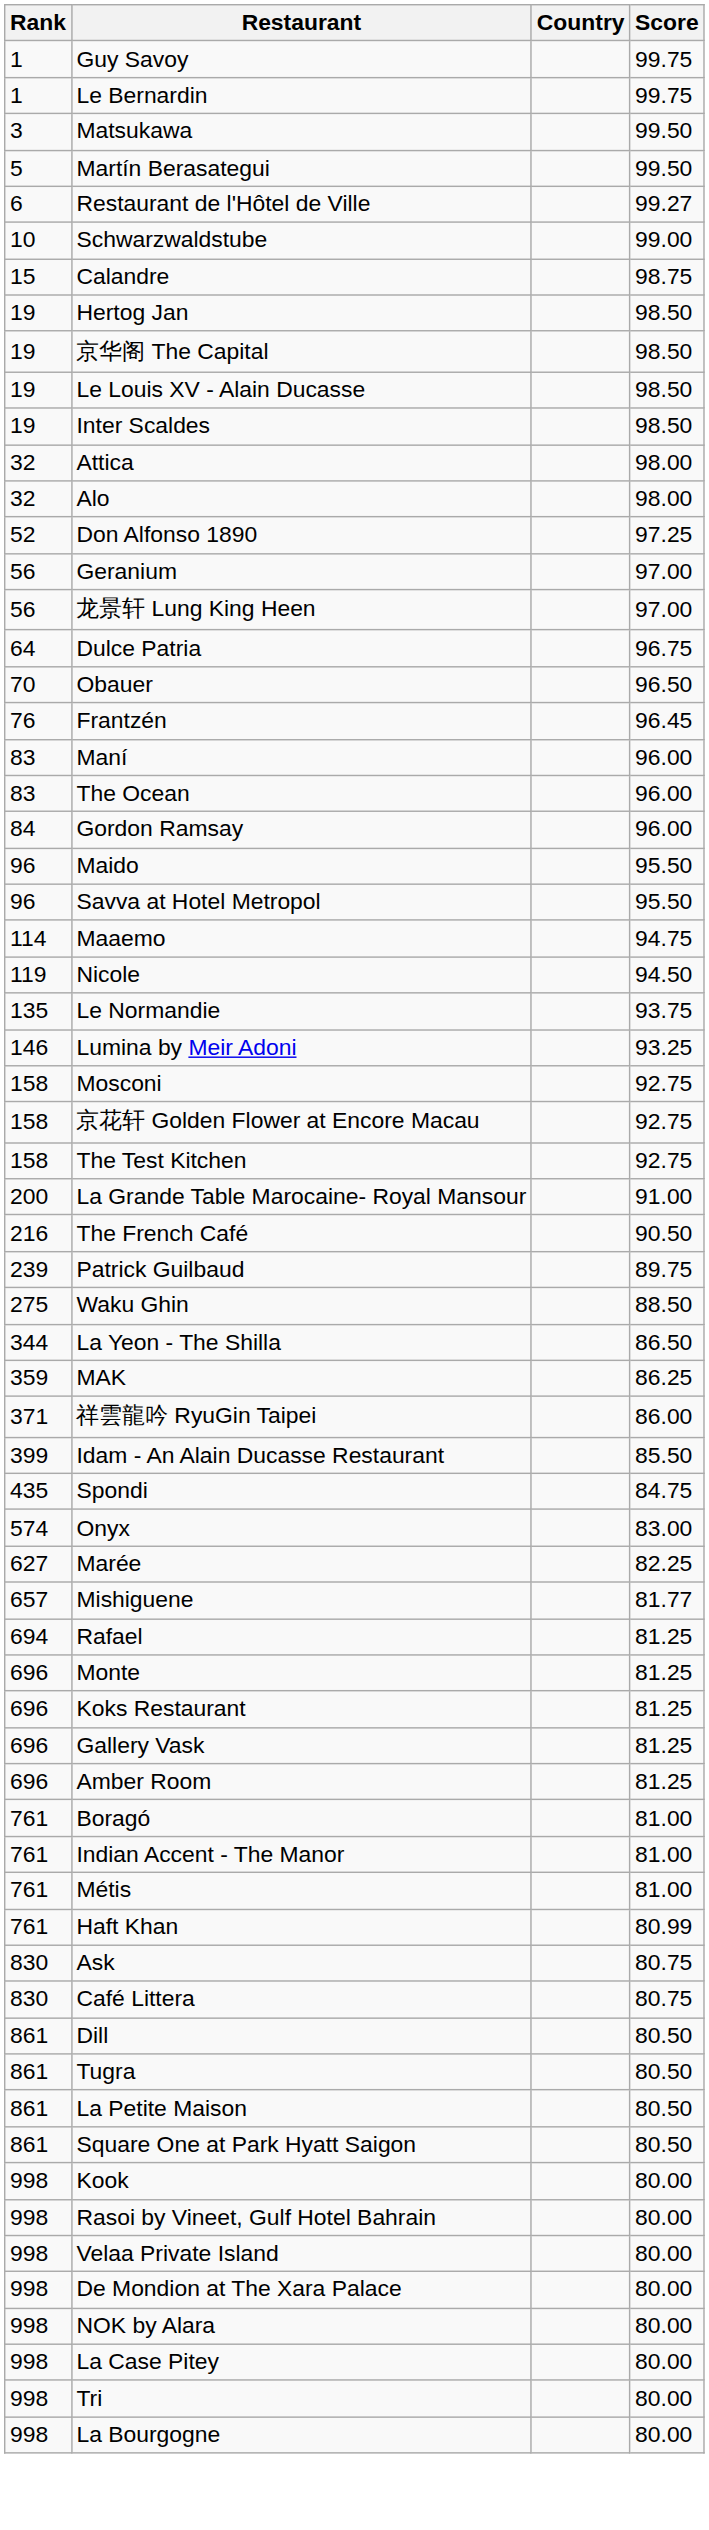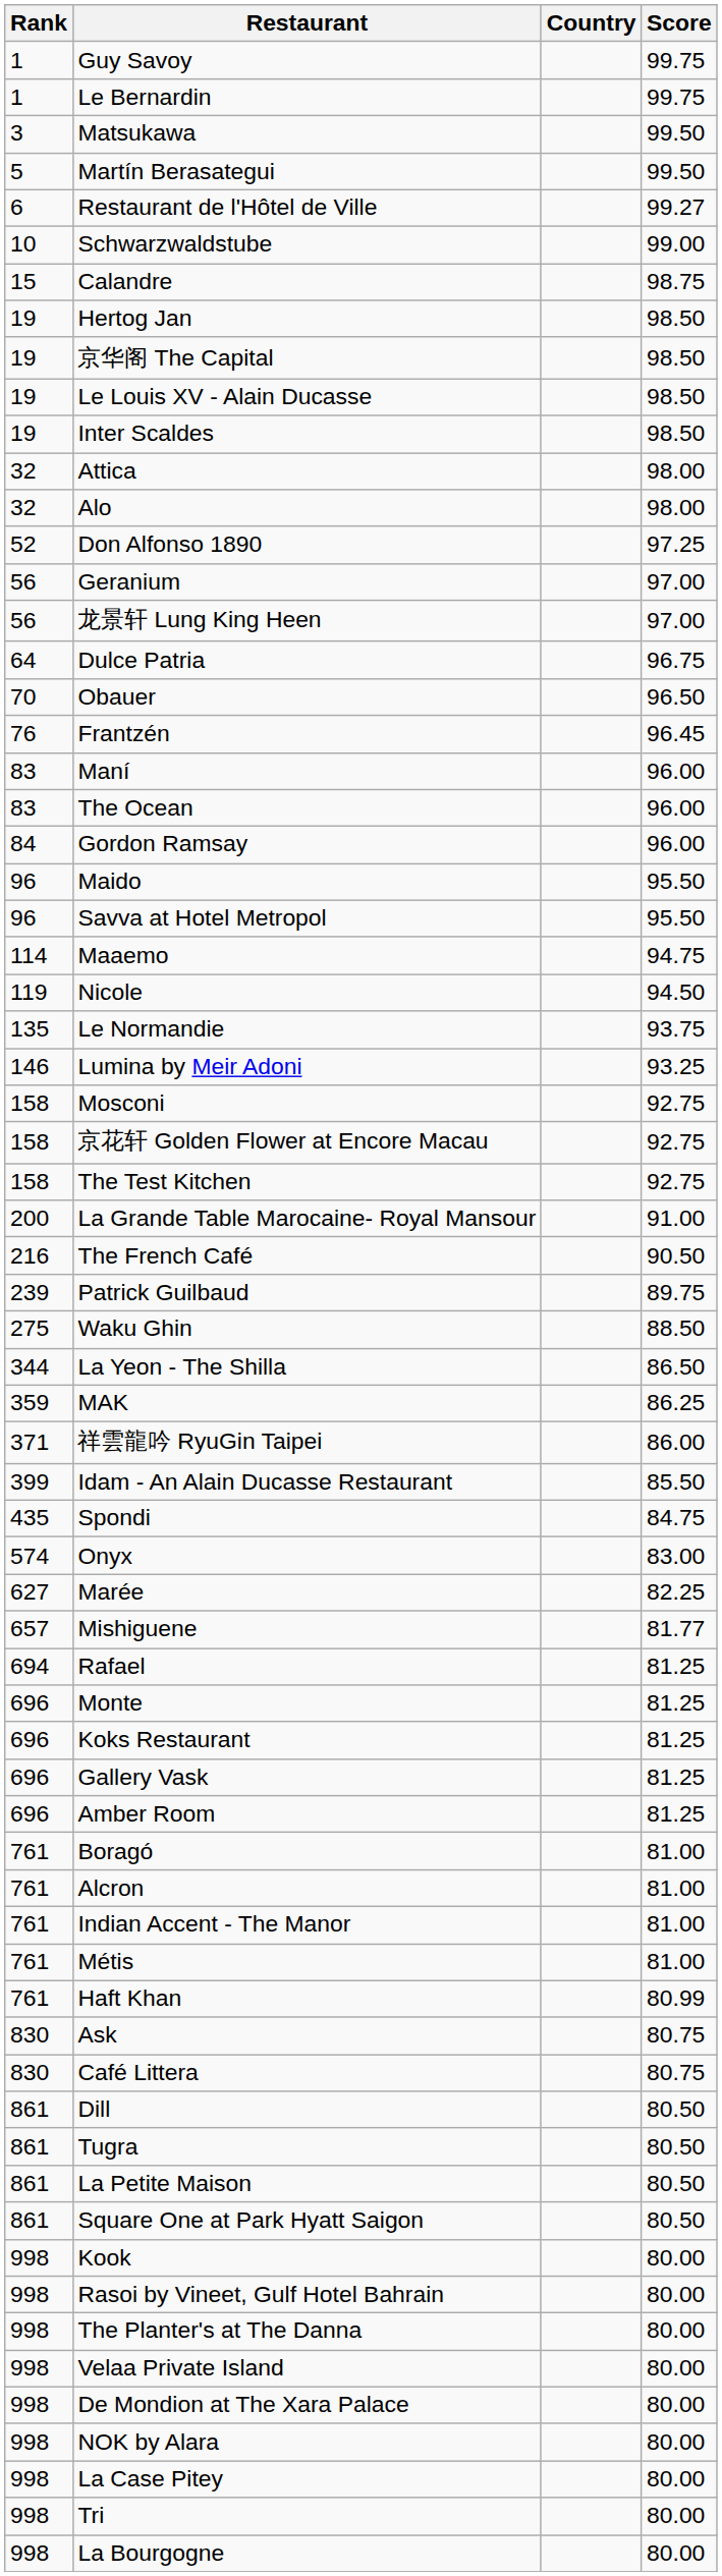 <table class="wikitable" style="text-align: left;">
 <tr>
 <th>Rank</th>
 <th>Restaurant</th>
 <th>Country</th>
 <th>Score</th>
 </tr>
 <tr>
 <td>1</td>
 <td>Guy Savoy</td>
 <td></td>
 <td>99.75</td>
 </tr>
 <tr>
 <td>1</td>
 <td>Le Bernardin</td>
 <td></td>
 <td>99.75</td>
 </tr>
 <tr>
 <td>3</td>
 <td>Matsukawa</td>
 <td></td>
 <td>99.50</td>
 </tr>
 <tr>
 <td>5</td>
 <td>Martín Berasategui</td>
 <td></td>
 <td>99.50</td>
 </tr>
 <tr>
 <td>6</td>
 <td>Restaurant de l'Hôtel de Ville</td>
 <td></td>
 <td>99.27</td>
 </tr>
 <tr>
 <td>10</td>
 <td>Schwarzwaldstube</td>
 <td></td>
 <td>99.00</td>
 </tr>
 <tr>
 <td>15</td>
 <td>Calandre</td>
 <td></td>
 <td>98.75</td>
 </tr>
 <tr>
 <td>19</td>
 <td>Hertog Jan</td>
 <td></td>
 <td>98.50</td>
 </tr>
 <tr>
 <td>19</td>
 <td>京华阁 The Capital</td>
 <td></td>
 <td>98.50</td>
 </tr>
 <tr>
 <td>19</td>
 <td>Le Louis XV - Alain Ducasse</td>
 <td></td>
 <td>98.50</td>
 </tr>
 <tr>
 <td>19</td>
 <td>Inter Scaldes</td>
 <td></td>
 <td>98.50</td>
 </tr>
 <tr>
 <td>32</td>
 <td>Attica</td>
 <td></td>
 <td>98.00</td>
 </tr>
 <tr>
 <td>32</td>
 <td>Alo</td>
 <td></td>
 <td>98.00</td>
 </tr>
 <tr>
 <td>52</td>
 <td>Don Alfonso 1890</td>
 <td></td>
 <td>97.25</td>
 </tr>
 <tr>
 <td>56</td>
 <td>Geranium</td>
 <td></td>
 <td>97.00</td>
 </tr>
 <tr>
 <td>56</td>
 <td>龙景轩 Lung King Heen</td>
 <td></td>
 <td>97.00</td>
 </tr>
 <tr>
 <td>64</td>
 <td>Dulce Patria</td>
 <td></td>
 <td>96.75</td>
 </tr>
 <tr>
 <td>70</td>
 <td>Obauer</td>
 <td></td>
 <td>96.50</td>
 </tr>
 <tr>
 <td>76</td>
 <td>Frantzén</td>
 <td></td>
 <td>96.45</td>
 </tr>
 <tr>
 <td>83</td>
 <td>Maní</td>
 <td></td>
 <td>96.00</td>
 </tr>
 <tr>
 <td>83</td>
 <td>The Ocean</td>
 <td></td>
 <td>96.00</td>
 </tr>
 <tr>
 <td>84</td>
 <td>Gordon Ramsay</td>
 <td></td>
 <td>96.00</td>
 </tr>
 <tr>
 <td>96</td>
 <td>Maido</td>
 <td></td>
 <td>95.50</td>
 </tr>
 <tr>
 <td>96</td>
 <td>Savva at Hotel Metropol</td>
 <td></td>
 <td>95.50</td>
 </tr>
 <tr>
 <td>114</td>
 <td>Maaemo</td>
 <td></td>
 <td>94.75</td>
 </tr>
 <tr>
 <td>119</td>
 <td>Nicole</td>
 <td></td>
 <td>94.50</td>
 </tr>
 <tr>
 <td>135</td>
 <td>Le Normandie</td>
 <td></td>
 <td>93.75</td>
 </tr>
 <tr>
 <td>146</td>
 <td>Lumina by <a href='#'>Meir Adoni</a></td>
 <td></td>
 <td>93.25</td>
 </tr>
 <tr>
 <td>158</td>
 <td>Mosconi</td>
 <td></td>
 <td>92.75</td>
 </tr>
 <tr>
 <td>158</td>
 <td>京花轩 Golden Flower at Encore Macau</td>
 <td></td>
 <td>92.75</td>
 </tr>
 <tr>
 <td>158</td>
 <td>The Test Kitchen</td>
 <td></td>
 <td>92.75</td>
 </tr>
 <tr>
 <td>200</td>
 <td>La Grande Table Marocaine- Royal Mansour</td>
 <td></td>
 <td>91.00</td>
 </tr>
 <tr>
 <td>216</td>
 <td>The French Café</td>
 <td></td>
 <td>90.50</td>
 </tr>
 <tr>
 <td>239</td>
 <td>Patrick Guilbaud</td>
 <td></td>
 <td>89.75</td>
 </tr>
 <tr>
 <td>275</td>
 <td>Waku Ghin</td>
 <td></td>
 <td>88.50</td>
 </tr>
 <tr>
 <td>344</td>
 <td>La Yeon - The Shilla</td>
 <td></td>
 <td>86.50</td>
 </tr>
 <tr>
 <td>359</td>
 <td>MAK</td>
 <td></td>
 <td>86.25</td>
 </tr>
 <tr>
 <td>371</td>
 <td>祥雲龍吟 RyuGin Taipei</td>
 <td></td>
 <td>86.00</td>
 </tr>
 <tr>
 <td>399</td>
 <td>Idam - An Alain Ducasse Restaurant</td>
 <td></td>
 <td>85.50</td>
 </tr>
 <tr>
 <td>435</td>
 <td>Spondi</td>
 <td></td>
 <td>84.75</td>
 </tr>
 <tr>
 <td>574</td>
 <td>Onyx</td>
 <td></td>
 <td>83.00</td>
 </tr>
 <tr>
 <td>627</td>
 <td>Marée</td>
 <td></td>
 <td>82.25</td>
 </tr>
 <tr>
 <td>657</td>
 <td>Mishiguene</td>
 <td></td>
 <td>81.77</td>
 </tr>
 <tr>
 <td>694</td>
 <td>Rafael</td>
 <td></td>
 <td>81.25</td>
 </tr>
 <tr>
 <td>696</td>
 <td>Monte</td>
 <td></td>
 <td>81.25</td>
 </tr>
 <tr>
 <td>696</td>
 <td>Koks Restaurant</td>
 <td></td>
 <td>81.25</td>
 </tr>
 <tr>
 <td>696</td>
 <td>Gallery Vask</td>
 <td></td>
 <td>81.25</td>
 </tr>
 <tr>
 <td>696</td>
 <td>Amber Room</td>
 <td></td>
 <td>81.25</td>
 </tr>
 <tr>
 <td>761</td>
 <td>Boragó</td>
 <td></td>
 <td>81.00</td>
 </tr>
 <tr>
 <td>761</td>
+<td>Alcron</td>
+<td></td>
+<td>81.00</td>
+</tr>
+<tr>
+<td>761</td>
 <td>Indian Accent - The Manor</td>
 <td></td>
 <td>81.00</td>
 </tr>
 <tr>
 <td>761</td>
 <td>Métis</td>
 <td></td>
 <td>81.00</td>
 </tr>
 <tr>
 <td>761</td>
 <td>Haft Khan</td>
 <td></td>
 <td>80.99</td>
 </tr>
 <tr>
 <td>830</td>
 <td>Ask</td>
 <td></td>
 <td>80.75</td>
 </tr>
 <tr>
 <td>830</td>
 <td>Café Littera</td>
 <td></td>
 <td>80.75</td>
 </tr>
 <tr>
 <td>861</td>
 <td>Dill</td>
 <td></td>
 <td>80.50</td>
 </tr>
 <tr>
 <td>861</td>
 <td>Tugra</td>
 <td></td>
 <td>80.50</td>
 </tr>
 <tr>
 <td>861</td>
 <td>La Petite Maison</td>
 <td></td>
 <td>80.50</td>
 </tr>
 <tr>
 <td>861</td>
 <td>Square One at Park Hyatt Saigon</td>
 <td></td>
 <td>80.50</td>
 </tr>
 <tr>
 <td>998</td>
 <td>Kook</td>
 <td></td>
 <td>80.00</td>
 </tr>
 <tr>
 <td>998</td>
 <td>Rasoi by Vineet, Gulf Hotel Bahrain</td>
 <td></td>
 <td>80.00</td>
 </tr>
 <tr>
 <td>998</td>
+<td>The Planter's at The Danna</td>
+<td></td>
+<td>80.00</td>
+</tr>
+<tr>
+<td>998</td>
 <td>Velaa Private Island</td>
 <td></td>
 <td>80.00</td>
 </tr>
 <tr>
 <td>998</td>
 <td>De Mondion at The Xara Palace</td>
 <td></td>
 <td>80.00</td>
 </tr>
 <tr>
 <td>998</td>
 <td>NOK by Alara</td>
 <td></td>
 <td>80.00</td>
 </tr>
 <tr>
 <td>998</td>
 <td>La Case Pitey</td>
 <td></td>
 <td>80.00</td>
 </tr>
 <tr>
 <td>998</td>
 <td>Tri</td>
 <td></td>
 <td>80.00</td>
 </tr>
 <tr>
 <td>998</td>
 <td>La Bourgogne</td>
 <td></td>
 <td>80.00</td>
 </tr>
 </table>
